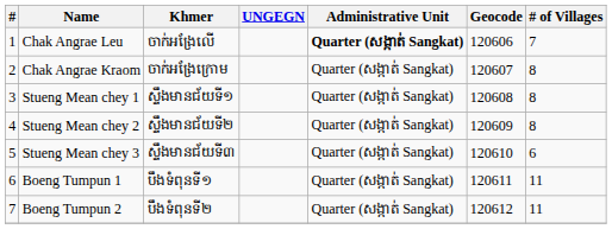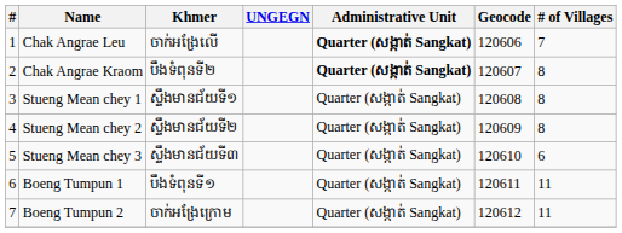 <table class="wikitable sortable">
 <tr>
 <th>#</th>
 <th>Name</th>
 <th>Khmer</th>
 <th><a href='#'>UNGEGN</a></th>
 <th>Administrative Unit</th>
 <th>Geocode</th>
 <th># of Villages</th>
 </tr>
 <tr>
 <td>1</td>
 <td>Chak Angrae Leu</td>
 <td>ចាក់អង្រែលើ</td>
 <td></td>
 <td><strong>Quarter (សង្កាត់ Sangkat)</strong></td>
 <td>120606</td>
 <td>7</td>
 </tr>
 <tr>
 <td>2</td>
 <td>Chak Angrae Kraom</td>
-<td>ចាក់អង្រែក្រោម</td>
+<td>បឹងទំពុនទី២</td>
 <td></td>
-<td>Quarter (សង្កាត់ Sangkat)</td>
+<td><strong>Quarter (សង្កាត់ Sangkat)</strong></td>
 <td>120607</td>
 <td>8</td>
 </tr>
 <tr>
 <td>3</td>
 <td>Stueng Mean chey 1</td>
 <td>ស្ទឹងមានជ័យទី១</td>
 <td></td>
 <td>Quarter (សង្កាត់ Sangkat)</td>
 <td>120608</td>
 <td>8</td>
 </tr>
 <tr>
 <td>4</td>
 <td>Stueng Mean chey 2</td>
 <td>ស្ទឹងមានជ័យទី២</td>
 <td></td>
 <td>Quarter (សង្កាត់ Sangkat)</td>
 <td>120609</td>
 <td>8</td>
 </tr>
 <tr>
 <td>5</td>
 <td>Stueng Mean chey 3</td>
 <td>ស្ទឹងមានជ័យទី៣</td>
 <td></td>
 <td>Quarter (សង្កាត់ Sangkat)</td>
 <td>120610</td>
 <td>6</td>
 </tr>
 <tr>
 <td>6</td>
 <td>Boeng Tumpun 1</td>
 <td>បឹងទំពុនទី១</td>
 <td></td>
 <td>Quarter (សង្កាត់ Sangkat)</td>
 <td>120611</td>
 <td>11</td>
 </tr>
 <tr>
 <td>7</td>
 <td>Boeng Tumpun 2</td>
-<td>បឹងទំពុនទី២</td>
+<td>ចាក់អង្រែក្រោម</td>
 <td></td>
 <td>Quarter (សង្កាត់ Sangkat)</td>
 <td>120612</td>
 <td>11</td>
 </tr>
 <tr>
 </tr>
 </table>
